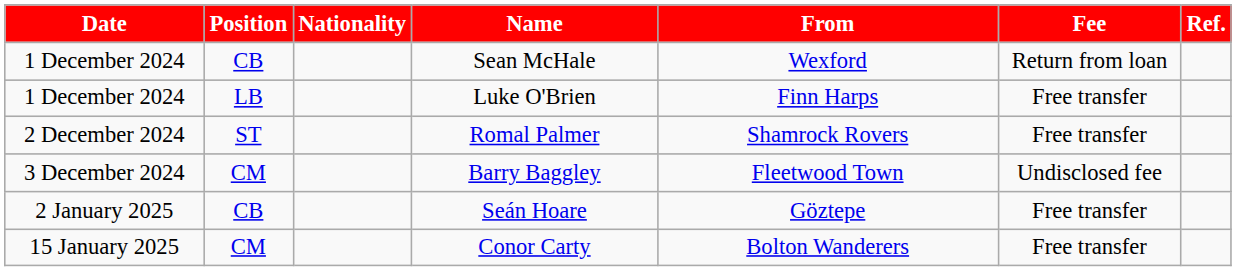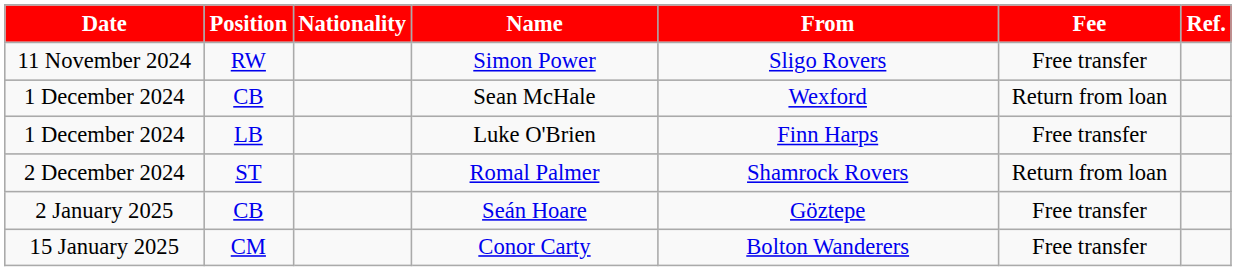 <table class="wikitable"  style="text-align:center; font-size:90%; ">
 <tr>
 <th style="background:red; color:#FFFFFF; width:120px;">Date</th>
 <th style="background:red; color:#FFFFFF; width:50px;">Position</th>
 <th style="background:red; color:#FFFFFF; width:50px;">Nationality</th>
 <th style="background:red; color:#FFFFFF; width:150px;">Name</th>
 <th style="background:red; color:#FFFFFF; width:210px;">From</th>
 <th style="background:red; color:#FFFFFF; width:110px;">Fee</th>
 <th style="background:red; color:#FFFFFF; width:25px;">Ref.</th>
+</tr>
+<tr>
+<td>11 November 2024</td>
+<td><a href='#'>RW</a></td>
+<td></td>
+<td><a href='#'>Simon Power</a></td>
+<td> <a href='#'>Sligo Rovers</a></td>
+<td>Free transfer</td>
+<td></td>
 </tr>
 <tr>
 <td>1 December 2024</td>
 <td><a href='#'>CB</a></td>
 <td></td>
 <td>Sean McHale</td>
 <td> <a href='#'>Wexford</a></td>
 <td>Return from loan</td>
 <td></td>
 </tr>
 <tr>
 <td>1 December 2024</td>
 <td><a href='#'>LB</a></td>
 <td></td>
 <td>Luke O'Brien</td>
 <td> <a href='#'>Finn Harps</a></td>
 <td>Free transfer</td>
 <td></td>
 </tr>
 <tr>
 <td>2 December 2024</td>
 <td><a href='#'>ST</a></td>
 <td></td>
 <td><a href='#'>Romal Palmer</a></td>
 <td> <a href='#'>Shamrock Rovers</a></td>
-<td>Free transfer</td>
-<td></td>
-</tr>
-<tr>
-<td>3 December 2024</td>
-<td><a href='#'>CM</a></td>
-<td></td>
-<td><a href='#'>Barry Baggley</a></td>
-<td> <a href='#'>Fleetwood Town</a></td>
-<td>Undisclosed fee</td>
+<td>Return from loan</td>
 <td></td>
 </tr>
 <tr>
 <td>2 January 2025</td>
 <td><a href='#'>CB</a></td>
 <td></td>
 <td><a href='#'>Seán Hoare</a></td>
 <td> <a href='#'>Göztepe</a></td>
 <td>Free transfer</td>
 <td></td>
 </tr>
 <tr>
 <td>15 January 2025</td>
 <td><a href='#'>CM</a></td>
 <td></td>
 <td><a href='#'>Conor Carty</a></td>
 <td> <a href='#'>Bolton Wanderers</a></td>
 <td>Free transfer</td>
 <td></td>
 </tr>
 </table>
